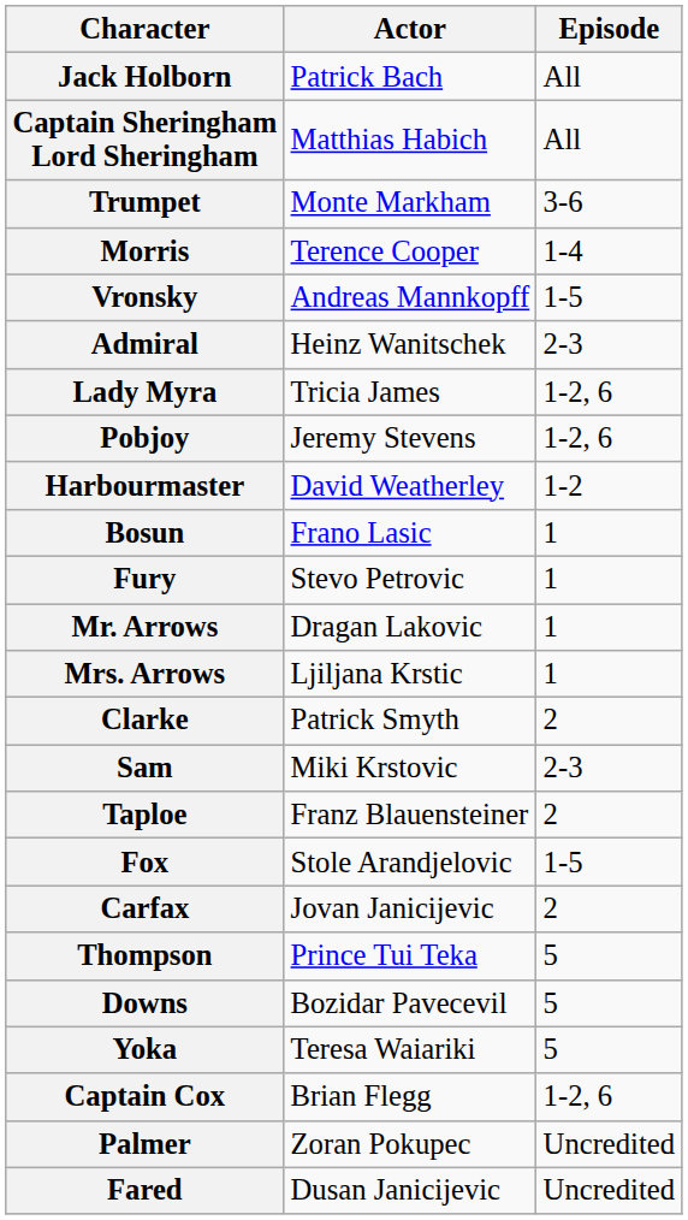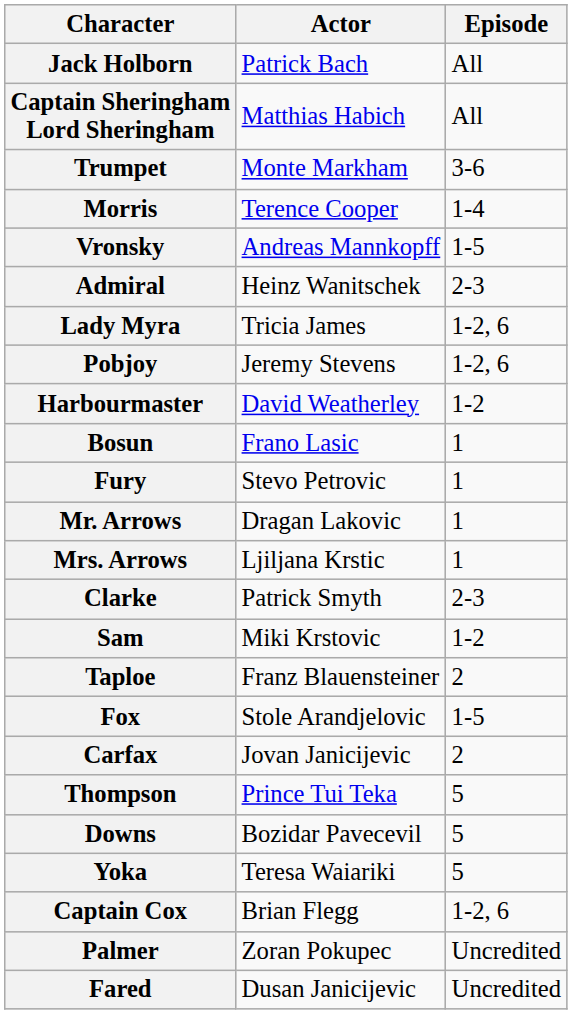 <table class="wikitable">
 <tr>
 <th>Character</th>
 <th>Actor</th>
 <th>Episode</th>
 </tr>
 <tr>
 <th>Jack Holborn</th>
 <td><a href='#'>Patrick Bach</a></td>
 <td>All</td>
 </tr>
 <tr>
 <th>Captain Sheringham<br>Lord Sheringham</th>
 <td><a href='#'>Matthias Habich</a></td>
 <td>All</td>
 </tr>
 <tr>
 <th>Trumpet</th>
 <td><a href='#'>Monte Markham</a></td>
 <td>3-6</td>
 </tr>
 <tr>
 <th>Morris</th>
 <td><a href='#'>Terence Cooper</a></td>
 <td>1-4</td>
 </tr>
 <tr>
 <th>Vronsky</th>
 <td><a href='#'>Andreas Mannkopff</a></td>
 <td>1-5</td>
 </tr>
 <tr>
 <th>Admiral</th>
 <td>Heinz Wanitschek</td>
 <td>2-3</td>
 </tr>
 <tr>
 <th>Lady Myra</th>
 <td>Tricia James</td>
 <td>1-2, 6</td>
 </tr>
 <tr>
 <th>Pobjoy</th>
 <td>Jeremy Stevens</td>
 <td>1-2, 6</td>
 </tr>
 <tr>
 <th>Harbourmaster</th>
 <td><a href='#'>David Weatherley</a></td>
 <td>1-2</td>
 </tr>
 <tr>
 <th>Bosun</th>
 <td><a href='#'>Frano Lasic</a></td>
 <td>1</td>
 </tr>
 <tr>
 <th>Fury</th>
 <td>Stevo Petrovic</td>
 <td>1</td>
 </tr>
 <tr>
 <th>Mr. Arrows</th>
 <td>Dragan Lakovic</td>
 <td>1</td>
 </tr>
 <tr>
 <th>Mrs. Arrows</th>
 <td>Ljiljana Krstic</td>
 <td>1</td>
 </tr>
 <tr>
 <th>Clarke</th>
 <td>Patrick Smyth</td>
-<td>2</td>
+<td>2-3</td>
 </tr>
 <tr>
 <th>Sam</th>
 <td>Miki Krstovic</td>
-<td>2-3</td>
+<td>1-2</td>
 </tr>
 <tr>
 <th>Taploe</th>
 <td>Franz Blauensteiner</td>
 <td>2</td>
 </tr>
 <tr>
 <th>Fox</th>
 <td>Stole Arandjelovic</td>
 <td>1-5</td>
 </tr>
 <tr>
 <th>Carfax</th>
 <td>Jovan Janicijevic</td>
 <td>2</td>
 </tr>
 <tr>
 <th>Thompson</th>
 <td><a href='#'>Prince Tui Teka</a></td>
 <td>5</td>
 </tr>
 <tr>
 <th>Downs</th>
 <td>Bozidar Pavecevil</td>
 <td>5</td>
 </tr>
 <tr>
 <th>Yoka</th>
 <td>Teresa Waiariki</td>
 <td>5</td>
 </tr>
 <tr>
 <th>Captain Cox</th>
 <td>Brian Flegg</td>
 <td>1-2, 6</td>
 </tr>
 <tr>
 <th>Palmer</th>
 <td>Zoran Pokupec</td>
 <td>Uncredited</td>
 </tr>
 <tr>
 <th>Fared</th>
 <td>Dusan Janicijevic</td>
 <td>Uncredited</td>
 </tr>
 </table>
